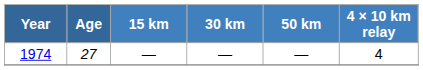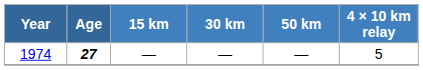 <table class="wikitable" style="font-size:95%; text-align:center; border:grey solid 1px; border-collapse:collapse; background:#ffffff;">
 <tr>
 <th style="background-color:#369; color:white; width:60px;"> Year </th>
 <th style="background-color:#369; color:white; width:40px;"> Age </th>
 <th style="background-color:#4180be; color:white; width:75px;"> 15 km </th>
 <th style="background-color:#4180be; color:white; width:75px;"> 30 km </th>
 <th style="background-color:#4180be; color:white; width:75px;"> 50 km </th>
 <th style="background-color:#4180be; color:white; width:75px;"> 4 × 10 km <br> relay </th>
 </tr>
 <tr>
 <td><a href='#'>1974</a></td>
-<td><em>27</em></td>
+<td><strong><em>27</em></strong></td>
 <td>—</td>
 <td>—</td>
 <td>—</td>
-<td>4</td>
+<td>5</td>
 </tr>
 <tr>
 </tr>
 </table>
